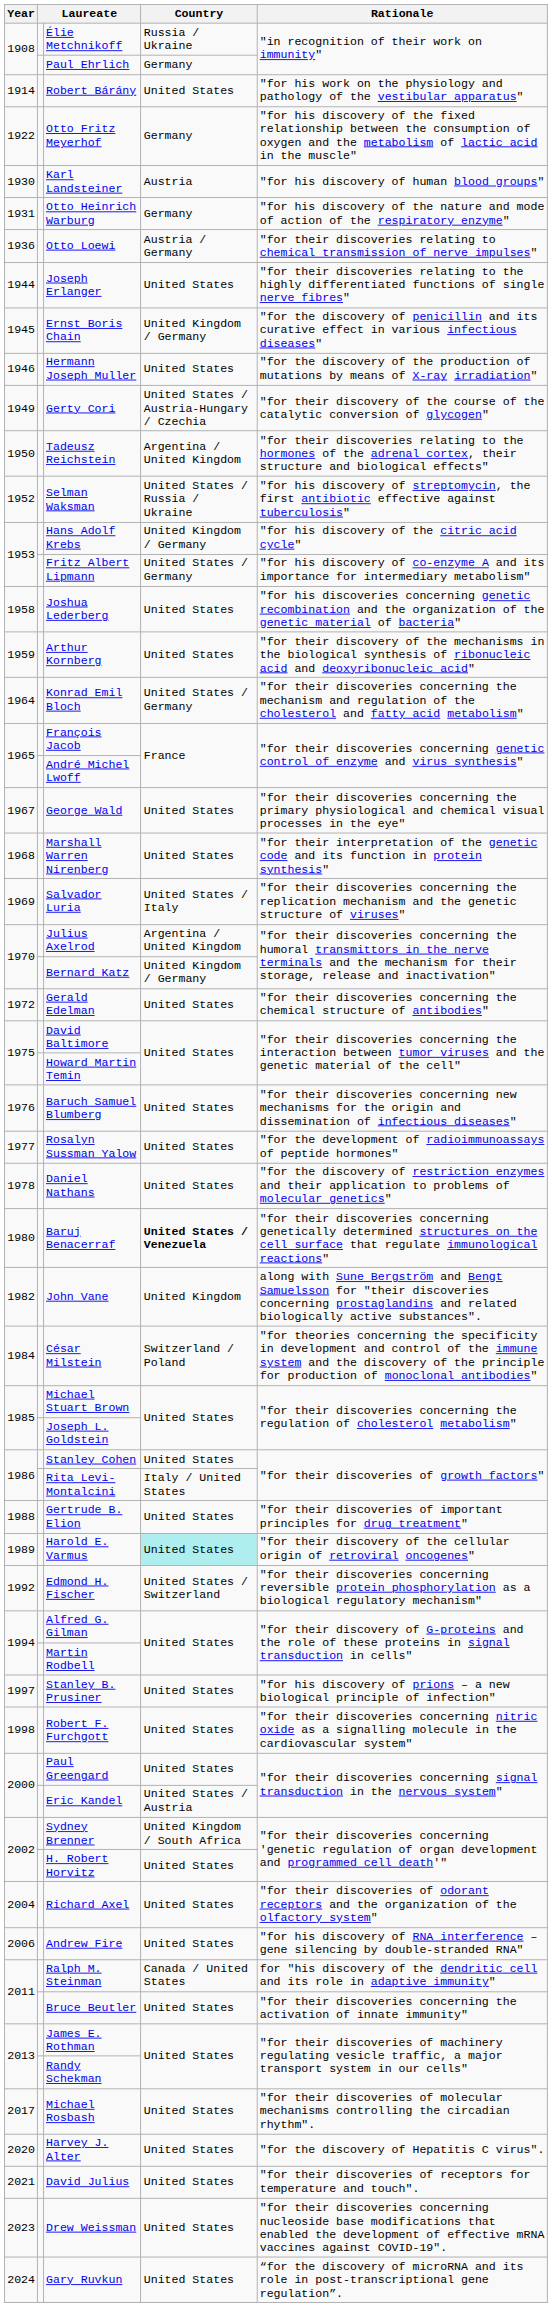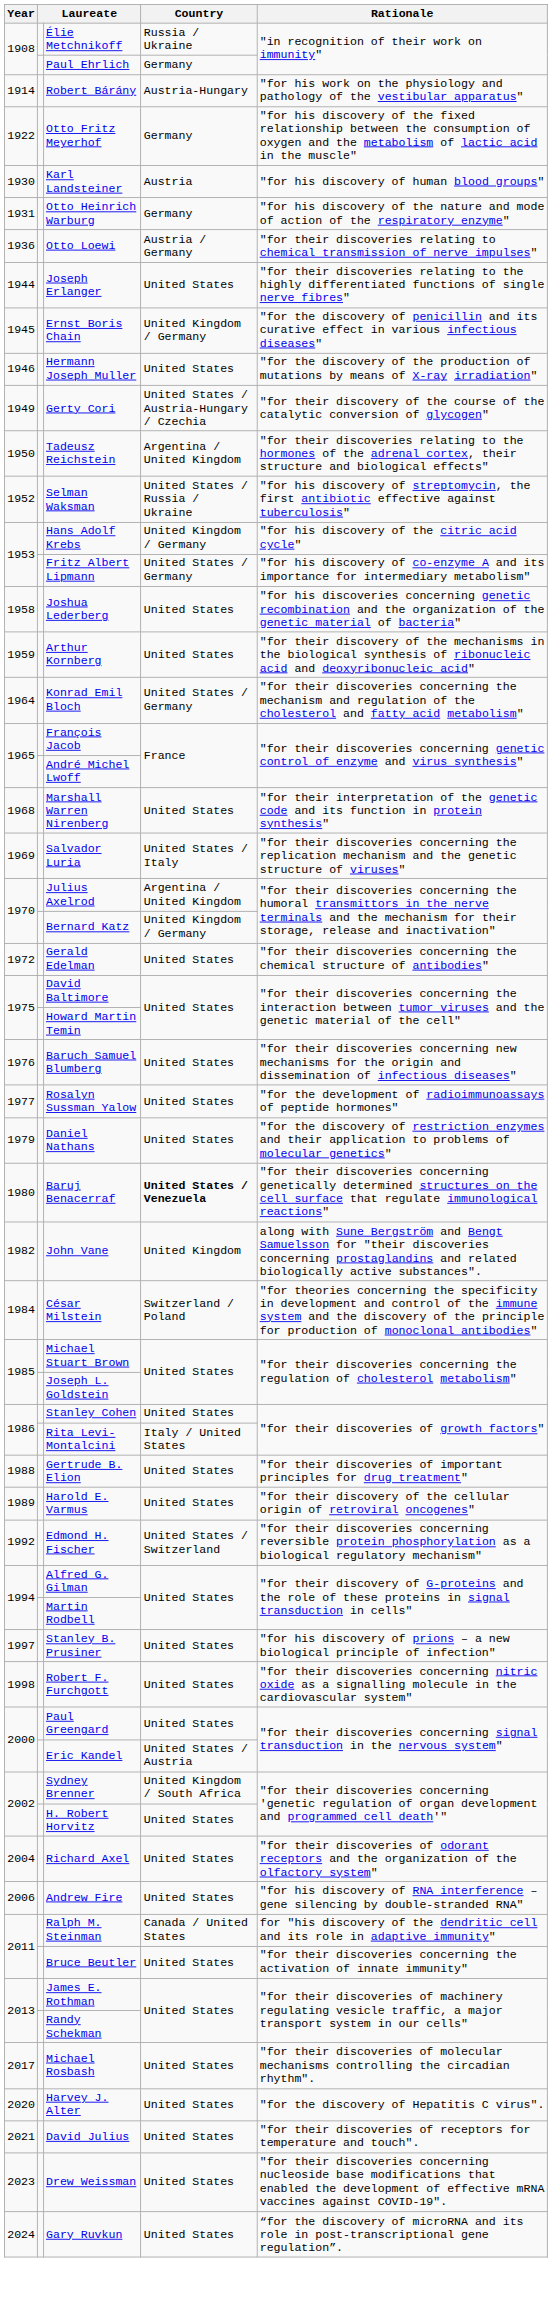 <table class = "wikitable sortable">
 <tr>
 <th>Year</th>
 <th colspan = "2">Laureate</th>
 <th>Country</th>
 <th>Rationale</th>
 </tr>
 <tr>
 <td rowspan = "2">1908</td>
 <td></td>
 <td><a href='#'>Élie Metchnikoff</a></td>
 <td>Russia / Ukraine</td>
 <td rowspan = "2">"in recognition of their work on <a href='#'>immunity</a>"</td>
 </tr>
 <tr>
 <td></td>
 <td><a href='#'>Paul Ehrlich</a></td>
 <td>Germany</td>
 </tr>
 <tr>
 <td>1914</td>
 <td></td>
 <td><a href='#'>Robert Bárány</a></td>
-<td>United States</td>
+<td>Austria-Hungary</td>
 <td>"for his work on the physiology and pathology of the <a href='#'>vestibular apparatus</a>"</td>
 </tr>
 <tr>
 <td>1922</td>
 <td></td>
 <td><a href='#'>Otto Fritz Meyerhof</a></td>
 <td>Germany</td>
 <td>"for his discovery of the fixed relationship between the consumption of oxygen and the <a href='#'>metabolism</a> of <a href='#'>lactic acid</a> in the muscle"</td>
 </tr>
 <tr>
 <td>1930</td>
 <td></td>
 <td><a href='#'>Karl Landsteiner</a></td>
 <td>Austria</td>
 <td>"for his discovery of human <a href='#'>blood groups</a>"</td>
 </tr>
 <tr>
 <td>1931</td>
 <td></td>
 <td><a href='#'>Otto Heinrich Warburg</a></td>
 <td>Germany</td>
 <td>"for his discovery of the nature and mode of action of the <a href='#'>respiratory enzyme</a>"</td>
 </tr>
 <tr>
 <td>1936</td>
 <td></td>
 <td><a href='#'>Otto Loewi</a></td>
 <td>Austria / Germany</td>
 <td>"for their discoveries relating to <a href='#'>chemical transmission of nerve impulses</a>"</td>
 </tr>
 <tr>
 <td>1944</td>
 <td></td>
 <td><a href='#'>Joseph Erlanger</a></td>
 <td>United States</td>
 <td>"for their discoveries relating to the highly differentiated functions of single <a href='#'>nerve fibres</a>"</td>
 </tr>
 <tr>
 <td>1945</td>
 <td></td>
 <td><a href='#'>Ernst Boris Chain</a></td>
 <td>United Kingdom / Germany</td>
 <td>"for the discovery of <a href='#'>penicillin</a> and its curative effect in various <a href='#'>infectious diseases</a>"</td>
 </tr>
 <tr>
 <td>1946</td>
 <td></td>
 <td><a href='#'>Hermann Joseph Muller</a></td>
 <td>United States</td>
 <td>"for the discovery of the production of mutations by means of <a href='#'>X-ray</a> <a href='#'>irradiation</a>"</td>
 </tr>
 <tr>
 <td>1949</td>
 <td></td>
 <td><a href='#'>Gerty Cori</a></td>
 <td>United States / Austria-Hungary / Czechia</td>
 <td>"for their discovery of the course of the catalytic conversion of <a href='#'>glycogen</a>"</td>
 </tr>
 <tr>
 <td>1950</td>
 <td></td>
 <td><a href='#'>Tadeusz Reichstein</a></td>
 <td>Argentina / United Kingdom<br></td>
 <td>"for their discoveries relating to the <a href='#'>hormones</a> of the <a href='#'>adrenal cortex</a>, their structure and biological effects"</td>
 </tr>
 <tr>
 <td>1952</td>
 <td></td>
 <td><a href='#'>Selman Waksman</a></td>
 <td>United States / Russia / Ukraine</td>
 <td>"for his discovery of <a href='#'>streptomycin</a>, the first <a href='#'>antibiotic</a> effective against <a href='#'>tuberculosis</a>"</td>
 </tr>
 <tr>
 <td rowspan = "2">1953</td>
 <td></td>
 <td><a href='#'>Hans Adolf Krebs</a></td>
 <td>United Kingdom / Germany</td>
 <td>"for his discovery of the <a href='#'>citric acid cycle</a>"</td>
 </tr>
 <tr>
 <td></td>
 <td><a href='#'>Fritz Albert Lipmann</a></td>
 <td>United States / Germany</td>
 <td>"for his discovery of <a href='#'>co-enzyme A</a> and its importance for intermediary metabolism"</td>
 </tr>
 <tr>
 <td>1958</td>
 <td></td>
 <td><a href='#'>Joshua Lederberg</a></td>
 <td>United States</td>
 <td>"for his discoveries concerning <a href='#'>genetic recombination</a> and the organization of the <a href='#'>genetic material</a> of <a href='#'>bacteria</a>"</td>
 </tr>
 <tr>
 <td>1959</td>
 <td></td>
 <td><a href='#'>Arthur Kornberg</a></td>
 <td>United States</td>
 <td>"for their discovery of the mechanisms in the biological synthesis of <a href='#'>ribonucleic acid</a> and <a href='#'>deoxyribonucleic acid</a>"</td>
 </tr>
 <tr>
 <td>1964</td>
 <td></td>
 <td><a href='#'>Konrad Emil Bloch</a></td>
 <td>United States / Germany</td>
 <td>"for their discoveries concerning the mechanism and regulation of the <a href='#'>cholesterol</a> and <a href='#'>fatty acid</a> <a href='#'>metabolism</a>"</td>
 </tr>
 <tr>
 <td rowspan = "2">1965</td>
 <td></td>
 <td><a href='#'>François Jacob</a></td>
 <td rowspan = "2">France</td>
 <td rowspan = "2">"for their discoveries concerning <a href='#'>genetic control of enzyme</a> and <a href='#'>virus synthesis</a>"</td>
 </tr>
 <tr>
 <td></td>
 <td><a href='#'>André Michel Lwoff</a></td>
 </tr>
 <tr>
-<td>1967</td>
-<td></td>
-<td><a href='#'>George Wald</a></td>
-<td>United States</td>
-<td>"for their discoveries concerning the primary physiological and chemical visual processes in the eye"</td>
-</tr>
-<tr>
 <td>1968</td>
 <td></td>
 <td><a href='#'>Marshall Warren Nirenberg</a></td>
 <td>United States</td>
 <td>"for their interpretation of the <a href='#'>genetic code</a> and its function in <a href='#'>protein synthesis</a>"</td>
 </tr>
 <tr>
 <td>1969</td>
 <td></td>
 <td><a href='#'>Salvador Luria</a></td>
 <td>United States / Italy</td>
 <td>"for their discoveries concerning the replication mechanism and the genetic structure of <a href='#'>viruses</a>"</td>
 </tr>
 <tr>
 <td rowspan = "2">1970</td>
 <td></td>
 <td><a href='#'>Julius Axelrod</a></td>
 <td>Argentina / United Kingdom<br></td>
 <td rowspan = "2">"for their discoveries concerning the humoral <a href='#'>transmittors in the nerve terminals</a> and the mechanism for their storage, release and inactivation"</td>
 </tr>
 <tr>
 <td></td>
 <td><a href='#'>Bernard Katz</a></td>
 <td>United Kingdom / Germany</td>
 </tr>
 <tr>
 <td>1972</td>
 <td></td>
 <td><a href='#'>Gerald Edelman</a></td>
 <td>United States</td>
 <td>"for their discoveries concerning the chemical structure of <a href='#'>antibodies</a>"</td>
 </tr>
 <tr>
 <td rowspan = "2">1975</td>
 <td></td>
 <td><a href='#'>David Baltimore</a></td>
 <td rowspan = "2">United States</td>
 <td rowspan = "2">"for their discoveries concerning the interaction between <a href='#'>tumor viruses</a> and the genetic material of the cell"</td>
 </tr>
 <tr>
 <td></td>
 <td><a href='#'>Howard Martin Temin</a></td>
 </tr>
 <tr>
 <td>1976</td>
 <td></td>
 <td><a href='#'>Baruch Samuel Blumberg</a></td>
 <td>United States</td>
 <td>"for their discoveries concerning new mechanisms for the origin and dissemination of <a href='#'>infectious diseases</a>"</td>
 </tr>
 <tr>
 <td>1977</td>
 <td></td>
 <td><a href='#'>Rosalyn Sussman Yalow</a></td>
 <td>United States</td>
 <td>"for the development of <a href='#'>radioimmunoassays</a> of peptide hormones"</td>
 </tr>
 <tr>
-<td>1978</td>
+<td>1979</td>
 <td></td>
 <td><a href='#'>Daniel Nathans</a></td>
 <td>United States</td>
 <td>"for the discovery of <a href='#'>restriction enzymes</a> and their application to problems of <a href='#'>molecular genetics</a>"</td>
 </tr>
 <tr>
 <td>1980</td>
 <td></td>
 <td><a href='#'>Baruj Benacerraf</a></td>
 <td><strong>United States / Venezuela</strong></td>
 <td>"for their discoveries concerning genetically determined <a href='#'>structures on the cell surface</a> that regulate <a href='#'>immunological reactions</a>"</td>
 </tr>
 <tr>
 <td>1982</td>
 <td></td>
 <td><a href='#'>John Vane</a></td>
 <td>United Kingdom</td>
 <td>along with <a href='#'>Sune Bergström</a> and <a href='#'>Bengt Samuelsson</a> for "their discoveries concerning <a href='#'>prostaglandins</a> and related biologically active substances".</td>
 </tr>
 <tr>
 <td>1984</td>
 <td></td>
 <td><a href='#'>César Milstein</a></td>
 <td>Switzerland / Poland</td>
 <td>"for theories concerning the specificity in development and control of the <a href='#'>immune system</a> and the discovery of the principle for production of <a href='#'>monoclonal antibodies</a>"</td>
 </tr>
 <tr>
 <td rowspan = "2">1985</td>
 <td></td>
 <td><a href='#'>Michael Stuart Brown</a></td>
 <td rowspan = "2">United States</td>
 <td rowspan = "2">"for their discoveries concerning the regulation of <a href='#'>cholesterol</a> <a href='#'>metabolism</a>"</td>
 </tr>
 <tr>
 <td></td>
 <td><a href='#'>Joseph L. Goldstein</a></td>
 </tr>
 <tr>
 <td rowspan = "2">1986</td>
 <td></td>
 <td><a href='#'>Stanley Cohen</a></td>
 <td>United States</td>
 <td rowspan = "2">"for their discoveries of <a href='#'>growth factors</a>"</td>
 </tr>
 <tr>
 <td></td>
 <td><a href='#'>Rita Levi-Montalcini</a></td>
 <td>Italy / United States</td>
 </tr>
 <tr>
 <td>1988</td>
 <td></td>
 <td><a href='#'>Gertrude B. Elion</a></td>
 <td>United States</td>
 <td>"for their discoveries of important principles for <a href='#'>drug treatment</a>"</td>
 </tr>
 <tr>
 <td>1989</td>
 <td></td>
 <td><a href='#'>Harold E. Varmus</a></td>
-<td style="background: paleturquoise;">United States</td>
+<td>United States</td>
 <td>"for their discovery of the cellular origin of <a href='#'>retroviral</a> <a href='#'>oncogenes</a>"</td>
 </tr>
 <tr>
 <td>1992</td>
 <td></td>
 <td><a href='#'>Edmond H. Fischer</a></td>
 <td>United States / Switzerland</td>
 <td>"for their discoveries concerning reversible <a href='#'>protein phosphorylation</a> as a biological regulatory mechanism"</td>
 </tr>
 <tr>
 <td rowspan = "2">1994</td>
 <td></td>
 <td><a href='#'>Alfred G. Gilman</a></td>
 <td rowspan = "2">United States</td>
 <td rowspan = "2">"for their discovery of <a href='#'>G-proteins</a> and the role of these proteins in <a href='#'>signal transduction</a> in cells"</td>
 </tr>
 <tr>
 <td></td>
 <td><a href='#'>Martin Rodbell</a></td>
 </tr>
 <tr>
 <td>1997</td>
 <td></td>
 <td><a href='#'>Stanley B. Prusiner</a></td>
 <td>United States</td>
 <td>"for his discovery of <a href='#'>prions</a> – a new biological principle of infection"</td>
 </tr>
 <tr>
 <td>1998</td>
 <td></td>
 <td><a href='#'>Robert F. Furchgott</a></td>
 <td>United States</td>
 <td>"for their discoveries concerning <a href='#'>nitric oxide</a> as a signalling molecule in the cardiovascular system"</td>
 </tr>
 <tr>
 <td rowspan = "2">2000</td>
 <td></td>
 <td><a href='#'>Paul Greengard</a></td>
 <td>United States</td>
 <td rowspan = "2">"for their discoveries concerning <a href='#'>signal transduction</a> in the <a href='#'>nervous system</a>"</td>
 </tr>
 <tr>
 <td></td>
 <td><a href='#'>Eric Kandel</a></td>
 <td>United States / Austria</td>
 </tr>
 <tr>
 <td rowspan = "2">2002</td>
 <td></td>
 <td><a href='#'>Sydney Brenner</a></td>
 <td>United Kingdom / South Africa</td>
 <td rowspan=2>"for their discoveries concerning 'genetic regulation of organ development and <a href='#'>programmed cell death</a>'"</td>
 </tr>
 <tr>
 <td></td>
 <td><a href='#'>H. Robert Horvitz</a></td>
 <td>United States</td>
 </tr>
 <tr>
 <td>2004</td>
 <td></td>
 <td><a href='#'>Richard Axel</a></td>
 <td>United States</td>
 <td>"for their discoveries of <a href='#'>odorant receptors</a> and the organization of the <a href='#'>olfactory system</a>"</td>
 </tr>
 <tr>
 <td>2006</td>
 <td></td>
 <td><a href='#'>Andrew Fire</a></td>
 <td>United States</td>
 <td>"for his discovery of <a href='#'>RNA interference</a> – gene silencing by double-stranded RNA"</td>
 </tr>
 <tr>
 <td rowspan = "2">2011</td>
 <td></td>
 <td><a href='#'>Ralph M. Steinman</a></td>
 <td>Canada / United States</td>
 <td>for "his discovery of the <a href='#'>dendritic cell</a> and its role in <a href='#'>adaptive immunity</a>"</td>
 </tr>
 <tr>
 <td></td>
 <td><a href='#'>Bruce Beutler</a></td>
 <td>United States</td>
 <td>"for their discoveries concerning the activation of innate immunity"</td>
 </tr>
 <tr>
 <td rowspan = "2">2013</td>
 <td></td>
 <td><a href='#'>James E. Rothman</a></td>
 <td rowspan = "2">United States</td>
 <td rowspan = "2">"for their discoveries of machinery regulating vesicle traffic, a major transport system in our cells"</td>
 </tr>
 <tr>
 <td></td>
 <td><a href='#'>Randy Schekman</a></td>
 </tr>
 <tr>
 <td>2017</td>
 <td></td>
 <td><a href='#'>Michael Rosbash</a></td>
 <td>United States</td>
 <td>"for their discoveries of molecular mechanisms controlling the circadian rhythm".</td>
 </tr>
 <tr>
 <td>2020</td>
 <td></td>
 <td><a href='#'>Harvey J. Alter</a></td>
 <td>United States</td>
 <td>"for the discovery of Hepatitis C virus".</td>
 </tr>
 <tr>
 <td>2021</td>
 <td></td>
 <td><a href='#'>David Julius</a></td>
 <td>United States</td>
 <td>"for their discoveries of receptors for temperature and touch".</td>
 </tr>
 <tr>
 <td>2023</td>
 <td></td>
 <td><a href='#'>Drew Weissman</a></td>
 <td>United States</td>
 <td>"for their discoveries concerning nucleoside base modifications that enabled the development of effective mRNA vaccines against COVID-19".</td>
 </tr>
 <tr>
 <td>2024</td>
 <td></td>
 <td><a href='#'>Gary Ruvkun</a></td>
 <td>United States</td>
 <td>“for the discovery of microRNA and its role in post-transcriptional gene regulation”.</td>
 </tr>
 </table>
